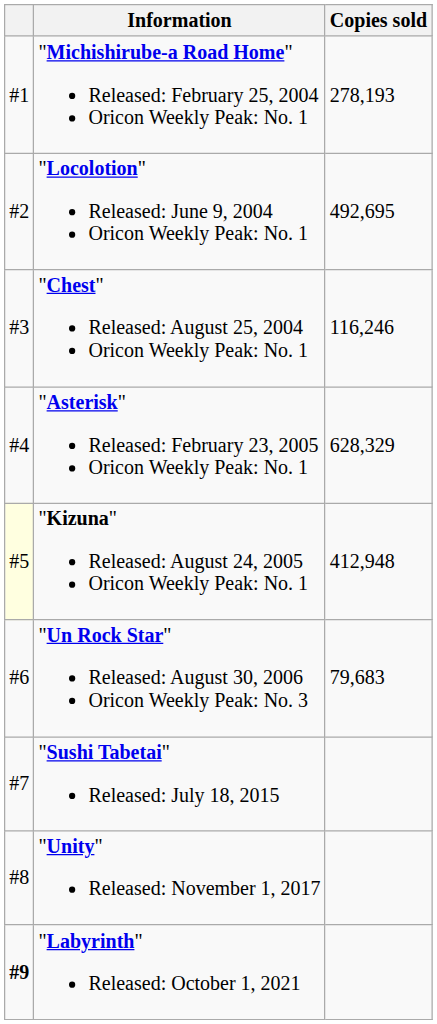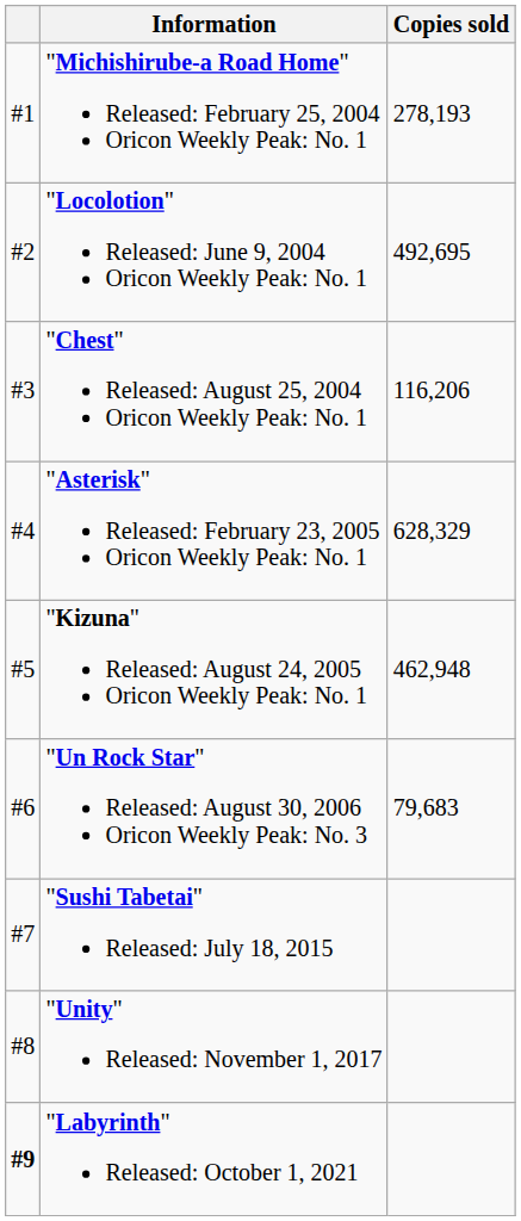 <table class="wikitable" border="1">
 <tr>
 <th></th>
 <th>Information</th>
 <th>Copies sold</th>
 </tr>
 <tr>
 <td>#1</td>
 <td>"<strong><a href='#'>Michishirube-a Road Home</a></strong>"<br><ul><li>Released: February 25, 2004</li><li>Oricon Weekly Peak: No. 1</li></ul></td>
 <td>278,193</td>
 </tr>
 <tr>
 <td>#2</td>
 <td>"<strong><a href='#'>Locolotion</a></strong>"<br><ul><li>Released: June 9, 2004</li><li>Oricon Weekly Peak: No. 1</li></ul></td>
 <td>492,695</td>
 </tr>
 <tr>
 <td>#3</td>
 <td>"<strong><a href='#'>Chest</a></strong>"<br><ul><li>Released: August 25, 2004</li><li>Oricon Weekly Peak: No. 1</li></ul></td>
-<td>116,246</td>
+<td>116,206</td>
 </tr>
 <tr>
 <td>#4</td>
 <td>"<strong><a href='#'>Asterisk</a></strong>"<br><ul><li>Released: February 23, 2005</li><li>Oricon Weekly Peak: No. 1</li></ul></td>
 <td>628,329</td>
 </tr>
 <tr>
-<td style="background: lightyellow;">#5</td>
+<td>#5</td>
 <td>"<strong>Kizuna</strong>"<br><ul><li>Released: August 24, 2005</li><li>Oricon Weekly Peak: No. 1</li></ul></td>
-<td>412,948</td>
+<td>462,948</td>
 </tr>
 <tr>
 <td>#6</td>
 <td>"<strong><a href='#'>Un Rock Star</a></strong>"<br><ul><li>Released: August 30, 2006</li><li>Oricon Weekly Peak: No. 3</li></ul></td>
 <td>79,683</td>
 </tr>
 <tr>
 <td>#7</td>
 <td>"<strong><a href='#'>Sushi Tabetai</a></strong>"<br><ul><li>Released: July 18, 2015</li></ul></td>
 <td></td>
 </tr>
 <tr>
 <td>#8</td>
 <td>"<strong><a href='#'>Unity</a></strong>"<br><ul><li>Released: November 1, 2017</li></ul></td>
 <td></td>
 </tr>
 <tr>
 <td><strong>#9</strong></td>
 <td>"<strong><a href='#'>Labyrinth</a></strong>"<br><ul><li>Released: October 1, 2021</li></ul></td>
 <td></td>
 </tr>
 </table>
